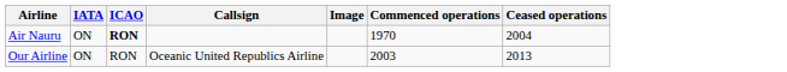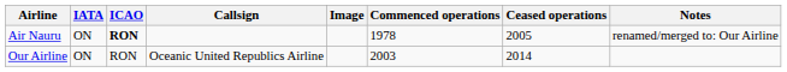 <table class="wikitable sortable">
 <tr valign="middle">
 <th>Airline</th>
 <th><a href='#'>IATA</a></th>
 <th><a href='#'>ICAO</a></th>
 <th>Callsign</th>
 <th>Image</th>
 <th>Commenced operations</th>
 <th>Ceased operations</th>
+<th>Notes</th>
 </tr>
 <tr>
 <td><a href='#'>Air Nauru</a></td>
 <td>ON</td>
 <td><strong>RON</strong></td>
 <td></td>
 <td></td>
-<td>1970</td>
-<td>2004</td>
+<td>1978</td>
+<td>2005</td>
+<td>renamed/merged to: Our Airline</td>
 </tr>
 <tr>
 <td><a href='#'>Our Airline</a></td>
 <td>ON</td>
 <td>RON</td>
 <td>Oceanic United Republics Airline</td>
 <td></td>
 <td>2003</td>
-<td>2013</td>
+<td>2014</td>
+<td></td>
 </tr>
 </table>
